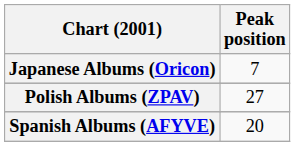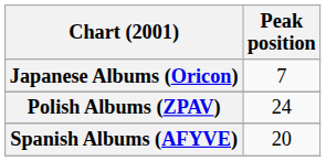 <table class="wikitable sortable plainrowheaders" style="text-align:center">
 <tr>
 <th scope="col">Chart (2001)</th>
 <th scope="col">Peak<br>position</th>
 </tr>
 <tr>
 </tr>
 <tr>
 </tr>
 <tr>
 </tr>
 <tr>
 </tr>
 <tr>
 </tr>
 <tr>
 </tr>
 <tr>
 </tr>
 <tr>
 </tr>
 <tr>
 </tr>
 <tr>
 </tr>
 <tr>
 </tr>
 <tr>
 </tr>
 <tr>
 </tr>
 <tr>
 <th scope="row">Japanese Albums (<a href='#'>Oricon</a>)</th>
 <td style="text-align:center;">7</td>
 </tr>
 <tr>
 </tr>
 <tr>
 <th scope="row">Polish Albums (<a href='#'>ZPAV</a>)</th>
-<td style="text-align:center;">27</td>
+<td style="text-align:center;">24</td>
 </tr>
 <tr>
 </tr>
 <tr>
 <th scope="row">Spanish Albums (<a href='#'>AFYVE</a>)</th>
 <td align="center">20</td>
 </tr>
 <tr>
 </tr>
 <tr>
 </tr>
 <tr>
 </tr>
 <tr>
 </tr>
 <tr>
 </tr>
 </table>
